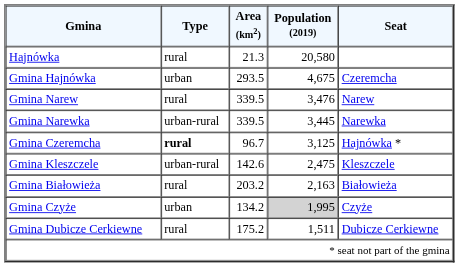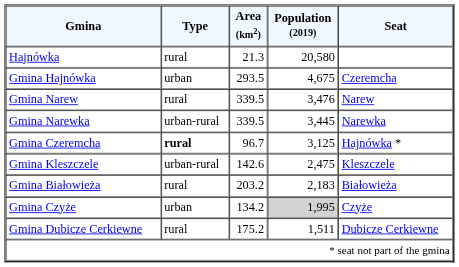 <table width="60%" border="2" cellpadding="3" cellspacing="0" style="font-size:90%;line-height:120%;">
 <tr bgcolor="F0F8FF">
 <td style="text-align:center;"><strong>Gmina</strong></td>
 <td style="text-align:center;"><strong>Type</strong></td>
 <td style="text-align:center;"><strong>Area<br><small>(km<sup>2</sup>)</small></strong></td>
 <td style="text-align:center;"><strong>Population<br><small>(2019)</small></strong></td>
 <td style="text-align:center;"><strong>Seat</strong></td>
 </tr>
 <tr>
 <td><a href='#'>Hajnówka</a></td>
 <td>rural</td>
 <td style="text-align:right;">21.3</td>
 <td style="text-align:right;">20,580</td>
 <td> </td>
 </tr>
 <tr>
 <td><a href='#'>Gmina Hajnówka</a></td>
 <td>urban</td>
 <td style="text-align:right;">293.5</td>
 <td style="text-align:right;">4,675</td>
 <td><a href='#'>Czeremcha</a></td>
 </tr>
 <tr>
 <td><a href='#'>Gmina Narew</a></td>
 <td>rural</td>
 <td style="text-align:right;">339.5</td>
 <td style="text-align:right;">3,476</td>
 <td><a href='#'>Narew</a></td>
 </tr>
 <tr>
 <td><a href='#'>Gmina Narewka</a></td>
 <td>urban-rural</td>
 <td style="text-align:right;">339.5</td>
 <td style="text-align:right;">3,445</td>
 <td><a href='#'>Narewka</a></td>
 </tr>
 <tr>
 <td><a href='#'>Gmina Czeremcha</a></td>
 <td><strong>rural</strong></td>
 <td style="text-align:right;">96.7</td>
 <td style="text-align:right;">3,125</td>
 <td><a href='#'>Hajnówka</a> *</td>
 </tr>
 <tr>
 <td><a href='#'>Gmina Kleszczele</a></td>
 <td>urban-rural</td>
 <td style="text-align:right;">142.6</td>
 <td style="text-align:right;">2,475</td>
 <td><a href='#'>Kleszczele</a></td>
 </tr>
 <tr>
 <td><a href='#'>Gmina Białowieża</a></td>
 <td>rural</td>
 <td style="text-align:right;">203.2</td>
-<td style="text-align:right;">2,163</td>
+<td style="text-align:right;">2,183</td>
 <td><a href='#'>Białowieża</a></td>
 </tr>
 <tr>
 <td><a href='#'>Gmina Czyże</a></td>
 <td>urban</td>
 <td style="text-align:right;">134.2</td>
 <td style="background: lightgrey; text-align:right;">1,995</td>
 <td><a href='#'>Czyże</a></td>
 </tr>
 <tr>
 <td><a href='#'>Gmina Dubicze Cerkiewne</a></td>
 <td>rural</td>
 <td style="text-align:right;">175.2</td>
 <td style="text-align:right;">1,511</td>
 <td><a href='#'>Dubicze Cerkiewne</a></td>
 </tr>
 <tr>
 <td colspan=5 style="text-align:right;font-size:90%">* seat not part of the gmina</td>
 </tr>
 <tr>
 </tr>
 </table>
